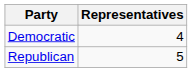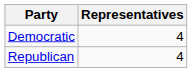 <table class="wikitable" style="float:right;margin:0 0 0.5em 1em;">
 <tr>
 <th colspan="2">Party</th>
 <th>Representatives</th>
 </tr>
 <tr>
 <td colspan="2"><a href='#'>Democratic</a></td>
 <td align="right">4</td>
 </tr>
 <tr>
 <td colspan="2"><a href='#'>Republican</a></td>
-<td align="right">5</td>
+<td align="right">4</td>
 </tr>
 </table>
